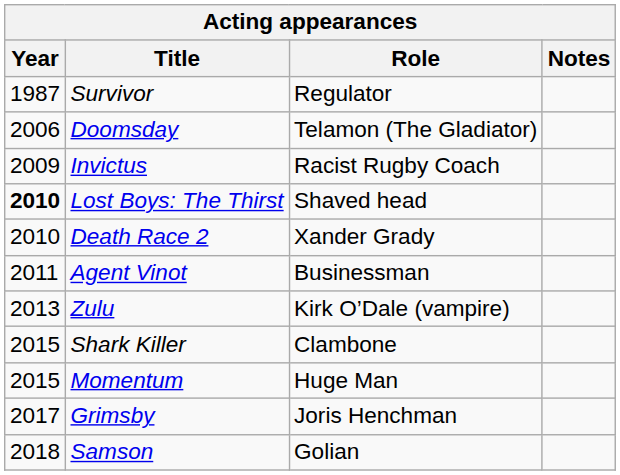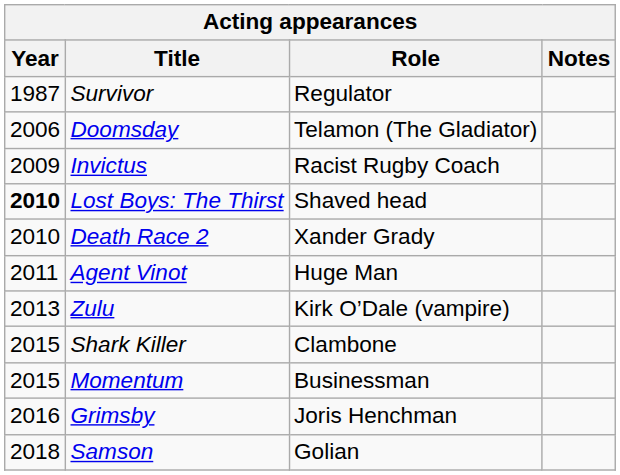 <table class="wikitable sortable" style= border: 1px>
 <tr>
 <th colspan="4">Acting appearances</th>
 </tr>
 <tr>
 <th style="white-space: nowrap;">Year</th>
 <th>Title</th>
 <th>Role</th>
 <th>Notes</th>
 </tr>
 <tr>
 <td>1987</td>
 <td><em>Survivor</em></td>
 <td>Regulator</td>
 <td></td>
 </tr>
 <tr>
 <td>2006</td>
 <td><em><a href='#'>Doomsday</a></em></td>
 <td>Telamon (The Gladiator)</td>
 <td></td>
 </tr>
 <tr>
 <td>2009</td>
 <td><em><a href='#'>Invictus</a></em></td>
 <td>Racist Rugby Coach</td>
 <td></td>
 </tr>
 <tr>
 <td><strong>2010</strong></td>
 <td><em><a href='#'>Lost Boys: The Thirst</a></em></td>
 <td>Shaved head</td>
 <td></td>
 </tr>
 <tr>
 <td>2010</td>
 <td><em><a href='#'>Death Race 2</a></em></td>
 <td>Xander Grady</td>
 <td></td>
 </tr>
 <tr>
 <td>2011</td>
 <td><em><a href='#'>Agent Vinot</a></em></td>
-<td>Businessman</td>
+<td>Huge Man</td>
 <td></td>
 </tr>
 <tr>
 <td>2013</td>
 <td><em><a href='#'>Zulu</a></em></td>
 <td>Kirk O’Dale (vampire)</td>
 <td></td>
 </tr>
 <tr>
 <td>2015</td>
 <td><em>Shark Killer</em></td>
 <td>Clambone</td>
 <td></td>
 </tr>
 <tr>
 <td>2015</td>
 <td><em><a href='#'>Momentum</a></em></td>
-<td>Huge Man</td>
+<td>Businessman</td>
 <td></td>
 </tr>
 <tr>
-<td>2017</td>
+<td>2016</td>
 <td><em><a href='#'>Grimsby</a></em></td>
 <td>Joris Henchman</td>
 <td></td>
 </tr>
 <tr>
 <td>2018</td>
 <td><em><a href='#'>Samson</a></em></td>
 <td>Golian</td>
 <td></td>
 </tr>
 </table>
